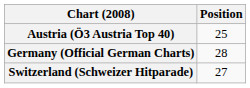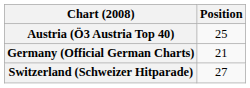 <table class="wikitable sortable plainrowheaders" style="text-align:center;">
 <tr>
 <th>Chart (2008)</th>
 <th>Position</th>
 </tr>
 <tr>
 <th scope="row">Austria (Ö3 Austria Top 40)</th>
 <td>25</td>
 </tr>
 <tr>
 <th scope="row">Germany (Official German Charts)</th>
-<td>28</td>
+<td>21</td>
 </tr>
 <tr>
 <th scope="row">Switzerland (Schweizer Hitparade)</th>
 <td>27</td>
 </tr>
 </table>
